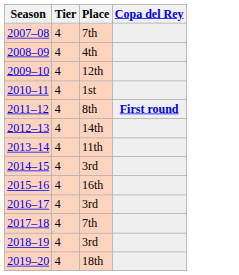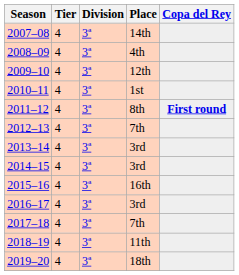 <table class="wikitable">
 <tr style="background:#f0f6fa;">
 <th>Season</th>
 <th>Tier</th>
+<th>Division</th>
 <th>Place</th>
 <th><a href='#'>Copa del Rey</a></th>
 </tr>
 <tr>
 <td style="background:#FFD3BD;"><a href='#'>2007–08</a></td>
 <td style="background:#FFD3BD;">4</td>
-<td style="background:#FFD3BD;">7th</td>
+<td style="background:#FFD3BD;"><a href='#'>3ª</a></td>
+<td style="background:#FFD3BD;">14th</td>
 <th style="background:#efefef;"></th>
 </tr>
 <tr>
 <td style="background:#FFD3BD;"><a href='#'>2008–09</a></td>
 <td style="background:#FFD3BD;">4</td>
+<td style="background:#FFD3BD;"><a href='#'>3ª</a></td>
 <td style="background:#FFD3BD;">4th</td>
 <td style="background:#efefef;"></td>
 </tr>
 <tr>
 <td style="background:#FFD3BD;"><a href='#'>2009–10</a></td>
 <td style="background:#FFD3BD;">4</td>
+<td style="background:#FFD3BD;"><a href='#'>3ª</a></td>
 <td style="background:#FFD3BD;">12th</td>
 <td style="background:#efefef;"></td>
 </tr>
 <tr>
 <td style="background:#FFD3BD;"><a href='#'>2010–11</a></td>
 <td style="background:#FFD3BD;">4</td>
+<td style="background:#FFD3BD;"><a href='#'>3ª</a></td>
 <td style="background:#FFD3BD;">1st</td>
 <td style="background:#efefef;"></td>
 </tr>
 <tr>
 <td style="background:#FFD3BD;"><a href='#'>2011–12</a></td>
 <td style="background:#FFD3BD;">4</td>
+<td style="background:#FFD3BD;"><a href='#'>3ª</a></td>
 <td style="background:#FFD3BD;">8th</td>
 <th style="background:#efefef;"><a href='#'>First round</a></th>
 </tr>
 <tr>
 <td style="background:#FFD3BD;"><a href='#'>2012–13</a></td>
 <td style="background:#FFD3BD;">4</td>
-<td style="background:#FFD3BD;">14th</td>
+<td style="background:#FFD3BD;"><a href='#'>3ª</a></td>
+<td style="background:#FFD3BD;">7th</td>
 <td style="background:#efefef;"></td>
 </tr>
 <tr>
 <td style="background:#FFD3BD;"><a href='#'>2013–14</a></td>
 <td style="background:#FFD3BD;">4</td>
-<td style="background:#FFD3BD;">11th</td>
+<td style="background:#FFD3BD;"><a href='#'>3ª</a></td>
+<td style="background:#FFD3BD;">3rd</td>
 <td style="background:#efefef;"></td>
 </tr>
 <tr>
 <td style="background:#FFD3BD;"><a href='#'>2014–15</a></td>
 <td style="background:#FFD3BD;">4</td>
+<td style="background:#FFD3BD;"><a href='#'>3ª</a></td>
 <td style="background:#FFD3BD;">3rd</td>
 <td style="background:#efefef;"></td>
 </tr>
 <tr>
 <td style="background:#FFD3BD;"><a href='#'>2015–16</a></td>
 <td style="background:#FFD3BD;">4</td>
+<td style="background:#FFD3BD;"><a href='#'>3ª</a></td>
 <td style="background:#FFD3BD;">16th</td>
 <td style="background:#efefef;"></td>
 </tr>
 <tr>
 <td style="background:#FFD3BD;"><a href='#'>2016–17</a></td>
 <td style="background:#FFD3BD;">4</td>
+<td style="background:#FFD3BD;"><a href='#'>3ª</a></td>
 <td style="background:#FFD3BD;">3rd</td>
 <td style="background:#efefef;"></td>
 </tr>
 <tr>
 <td style="background:#FFD3BD;"><a href='#'>2017–18</a></td>
 <td style="background:#FFD3BD;">4</td>
+<td style="background:#FFD3BD;"><a href='#'>3ª</a></td>
 <td style="background:#FFD3BD;">7th</td>
 <td style="background:#efefef;"></td>
 </tr>
 <tr>
 <td style="background:#FFD3BD;"><a href='#'>2018–19</a></td>
 <td style="background:#FFD3BD;">4</td>
-<td style="background:#FFD3BD;">3rd</td>
+<td style="background:#FFD3BD;"><a href='#'>3ª</a></td>
+<td style="background:#FFD3BD;">11th</td>
 <td style="background:#efefef;"></td>
 </tr>
 <tr>
 <td style="background:#FFD3BD;"><a href='#'>2019–20</a></td>
 <td style="background:#FFD3BD;">4</td>
+<td style="background:#FFD3BD;"><a href='#'>3ª</a></td>
 <td style="background:#FFD3BD;">18th</td>
 <td style="background:#efefef;"></td>
 </tr>
 </table>
